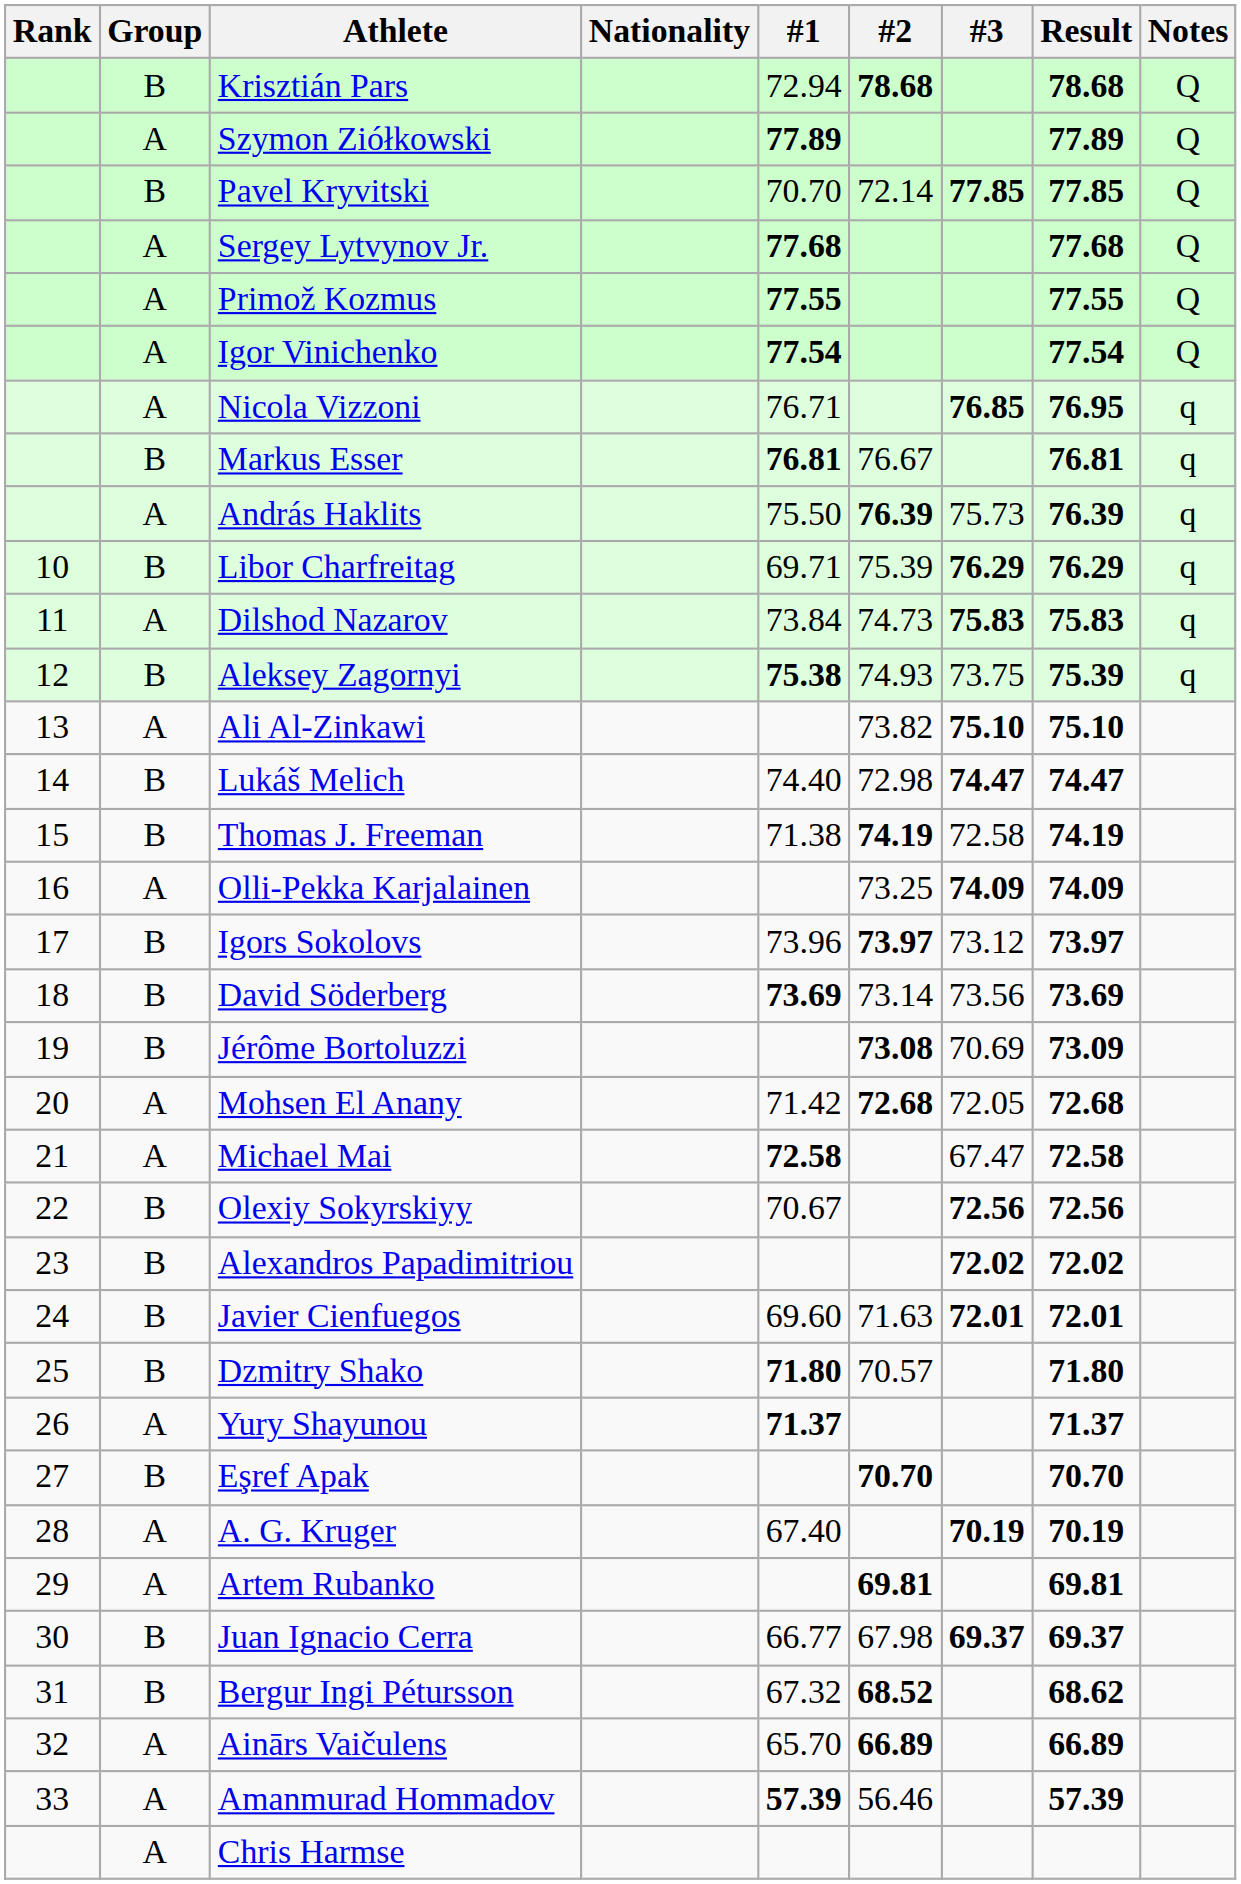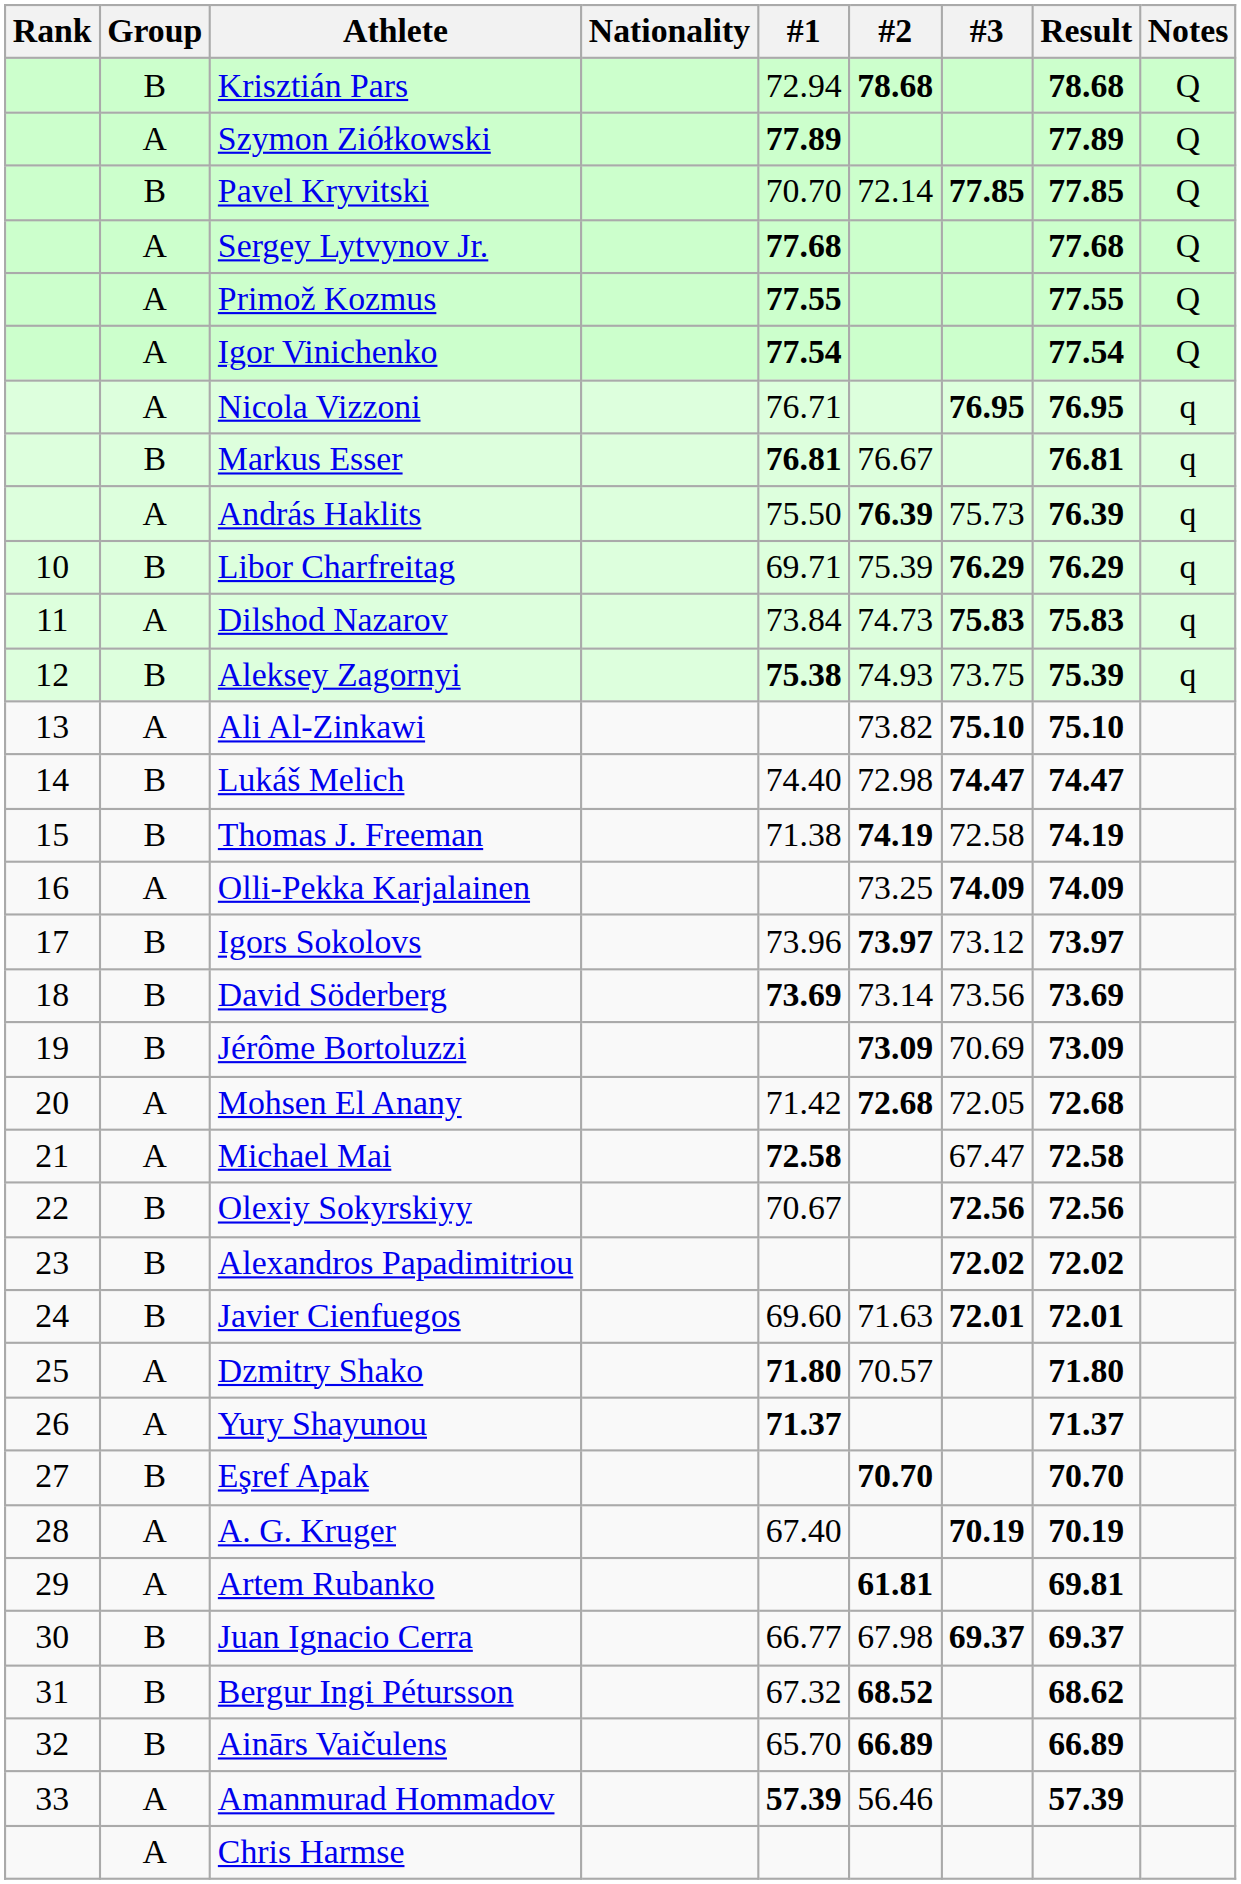 <table class="wikitable sortable" style="text-align:center">
 <tr>
 <th>Rank</th>
 <th>Group</th>
 <th>Athlete</th>
 <th>Nationality</th>
 <th>#1</th>
 <th>#2</th>
 <th>#3</th>
 <th>Result</th>
 <th>Notes</th>
 </tr>
 <tr bgcolor=ccffcc>
 <td></td>
 <td>B</td>
 <td align=left><a href='#'>Krisztián Pars</a></td>
 <td align=left></td>
 <td>72.94</td>
 <td><strong>78.68</strong></td>
 <td></td>
 <td><strong>78.68</strong></td>
 <td>Q</td>
 </tr>
 <tr bgcolor=ccffcc>
 <td></td>
 <td>A</td>
 <td align=left><a href='#'>Szymon Ziółkowski</a></td>
 <td align=left></td>
 <td><strong>77.89</strong></td>
 <td></td>
 <td></td>
 <td><strong>77.89</strong></td>
 <td>Q</td>
 </tr>
 <tr bgcolor=ccffcc>
 <td></td>
 <td>B</td>
 <td align=left><a href='#'>Pavel Kryvitski</a></td>
 <td align=left></td>
 <td>70.70</td>
 <td>72.14</td>
 <td><strong>77.85</strong></td>
 <td><strong>77.85</strong></td>
 <td>Q</td>
 </tr>
 <tr bgcolor=ccffcc>
 <td></td>
 <td>A</td>
 <td align=left><a href='#'>Sergey Lytvynov Jr.</a></td>
 <td align=left></td>
 <td><strong>77.68</strong></td>
 <td></td>
 <td></td>
 <td><strong>77.68</strong></td>
 <td>Q</td>
 </tr>
 <tr bgcolor=ccffcc>
 <td></td>
 <td>A</td>
 <td align=left><a href='#'>Primož Kozmus</a></td>
 <td align=left></td>
 <td><strong>77.55</strong></td>
 <td></td>
 <td></td>
 <td><strong>77.55</strong></td>
 <td>Q</td>
 </tr>
 <tr bgcolor=ccffcc>
 <td></td>
 <td>A</td>
 <td align=left><a href='#'>Igor Vinichenko</a></td>
 <td align=left></td>
 <td><strong>77.54</strong></td>
 <td></td>
 <td></td>
 <td><strong>77.54</strong></td>
 <td>Q</td>
 </tr>
 <tr bgcolor=ddffdd>
 <td></td>
 <td>A</td>
 <td align=left><a href='#'>Nicola Vizzoni</a></td>
 <td align=left></td>
 <td>76.71</td>
 <td></td>
-<td><strong>76.85</strong></td>
+<td><strong>76.95</strong></td>
 <td><strong>76.95</strong></td>
 <td>q</td>
 </tr>
 <tr bgcolor=ddffdd>
 <td></td>
 <td>B</td>
 <td align=left><a href='#'>Markus Esser</a></td>
 <td align=left></td>
 <td><strong>76.81</strong></td>
 <td>76.67</td>
 <td></td>
 <td><strong>76.81</strong></td>
 <td>q</td>
 </tr>
 <tr bgcolor=ddffdd>
 <td></td>
 <td>A</td>
 <td align=left><a href='#'>András Haklits</a></td>
 <td align=left></td>
 <td>75.50</td>
 <td><strong>76.39</strong></td>
 <td>75.73</td>
 <td><strong>76.39</strong></td>
 <td>q</td>
 </tr>
 <tr bgcolor=ddffdd>
 <td>10</td>
 <td>B</td>
 <td align=left><a href='#'>Libor Charfreitag</a></td>
 <td align=left></td>
 <td>69.71</td>
 <td>75.39</td>
 <td><strong>76.29</strong></td>
 <td><strong>76.29</strong></td>
 <td>q</td>
 </tr>
 <tr bgcolor=ddffdd>
 <td>11</td>
 <td>A</td>
 <td align=left><a href='#'>Dilshod Nazarov</a></td>
 <td align=left></td>
 <td>73.84</td>
 <td>74.73</td>
 <td><strong>75.83</strong></td>
 <td><strong>75.83</strong></td>
 <td>q</td>
 </tr>
 <tr bgcolor=ddffdd>
 <td>12</td>
 <td>B</td>
 <td align=left><a href='#'>Aleksey Zagornyi</a></td>
 <td align=left></td>
 <td><strong>75.38</strong></td>
 <td>74.93</td>
 <td>73.75</td>
 <td><strong>75.39</strong></td>
 <td>q</td>
 </tr>
 <tr>
 <td>13</td>
 <td>A</td>
 <td align=left><a href='#'>Ali Al-Zinkawi</a></td>
 <td align=left></td>
 <td></td>
 <td>73.82</td>
 <td><strong>75.10</strong></td>
 <td><strong>75.10</strong></td>
 <td></td>
 </tr>
 <tr>
 <td>14</td>
 <td>B</td>
 <td align=left><a href='#'>Lukáš Melich</a></td>
 <td align=left></td>
 <td>74.40</td>
 <td>72.98</td>
 <td><strong>74.47</strong></td>
 <td><strong>74.47</strong></td>
 <td></td>
 </tr>
 <tr>
 <td>15</td>
 <td>B</td>
 <td align=left><a href='#'>Thomas J. Freeman</a></td>
 <td align=left></td>
 <td>71.38</td>
 <td><strong>74.19</strong></td>
 <td>72.58</td>
 <td><strong>74.19</strong></td>
 <td></td>
 </tr>
 <tr>
 <td>16</td>
 <td>A</td>
 <td align=left><a href='#'>Olli-Pekka Karjalainen</a></td>
 <td align=left></td>
 <td></td>
 <td>73.25</td>
 <td><strong>74.09</strong></td>
 <td><strong>74.09</strong></td>
 <td></td>
 </tr>
 <tr>
 <td>17</td>
 <td>B</td>
 <td align=left><a href='#'>Igors Sokolovs</a></td>
 <td align=left></td>
 <td>73.96</td>
 <td><strong>73.97</strong></td>
 <td>73.12</td>
 <td><strong>73.97</strong></td>
 <td></td>
 </tr>
 <tr>
 <td>18</td>
 <td>B</td>
 <td align=left><a href='#'>David Söderberg</a></td>
 <td align=left></td>
 <td><strong>73.69</strong></td>
 <td>73.14</td>
 <td>73.56</td>
 <td><strong>73.69</strong></td>
 <td></td>
 </tr>
 <tr>
 <td>19</td>
 <td>B</td>
 <td align=left><a href='#'>Jérôme Bortoluzzi</a></td>
 <td align=left></td>
 <td></td>
-<td><strong>73.08</strong></td>
+<td><strong>73.09</strong></td>
 <td>70.69</td>
 <td><strong>73.09</strong></td>
 <td></td>
 </tr>
 <tr>
 <td>20</td>
 <td>A</td>
 <td align=left><a href='#'>Mohsen El Anany</a></td>
 <td align=left></td>
 <td>71.42</td>
 <td><strong>72.68</strong></td>
 <td>72.05</td>
 <td><strong>72.68</strong></td>
 <td></td>
 </tr>
 <tr>
 <td>21</td>
 <td>A</td>
 <td align=left><a href='#'>Michael Mai</a></td>
 <td align=left></td>
 <td><strong>72.58</strong></td>
 <td></td>
 <td>67.47</td>
 <td><strong>72.58</strong></td>
 <td></td>
 </tr>
 <tr>
 <td>22</td>
 <td>B</td>
 <td align=left><a href='#'>Olexiy Sokyrskiyy</a></td>
 <td align=left></td>
 <td>70.67</td>
 <td></td>
 <td><strong>72.56</strong></td>
 <td><strong>72.56</strong></td>
 <td></td>
 </tr>
 <tr>
 <td>23</td>
 <td>B</td>
 <td align=left><a href='#'>Alexandros Papadimitriou</a></td>
 <td align=left></td>
 <td></td>
 <td></td>
 <td><strong>72.02</strong></td>
 <td><strong>72.02</strong></td>
 <td></td>
 </tr>
 <tr>
 <td>24</td>
 <td>B</td>
 <td align=left><a href='#'>Javier Cienfuegos</a></td>
 <td align=left></td>
 <td>69.60</td>
 <td>71.63</td>
 <td><strong>72.01</strong></td>
 <td><strong>72.01</strong></td>
 <td></td>
 </tr>
 <tr>
 <td>25</td>
-<td>B</td>
+<td>A</td>
 <td align=left><a href='#'>Dzmitry Shako</a></td>
 <td align=left></td>
 <td><strong>71.80</strong></td>
 <td>70.57</td>
 <td></td>
 <td><strong>71.80</strong></td>
 <td></td>
 </tr>
 <tr>
 <td>26</td>
 <td>A</td>
 <td align=left><a href='#'>Yury Shayunou</a></td>
 <td align=left></td>
 <td><strong>71.37</strong></td>
 <td></td>
 <td></td>
 <td><strong>71.37</strong></td>
 <td></td>
 </tr>
 <tr>
 <td>27</td>
 <td>B</td>
 <td align=left><a href='#'>Eşref Apak</a></td>
 <td align=left></td>
 <td></td>
 <td><strong>70.70</strong></td>
 <td></td>
 <td><strong>70.70</strong></td>
 <td></td>
 </tr>
 <tr>
 <td>28</td>
 <td>A</td>
 <td align=left><a href='#'>A. G. Kruger</a></td>
 <td align=left></td>
 <td>67.40</td>
 <td></td>
 <td><strong>70.19</strong></td>
 <td><strong>70.19</strong></td>
 <td></td>
 </tr>
 <tr>
 <td>29</td>
 <td>A</td>
 <td align=left><a href='#'>Artem Rubanko</a></td>
 <td align=left></td>
 <td></td>
-<td><strong>69.81</strong></td>
+<td><strong>61.81</strong></td>
 <td></td>
 <td><strong>69.81</strong></td>
 <td></td>
 </tr>
 <tr>
 <td>30</td>
 <td>B</td>
 <td align=left><a href='#'>Juan Ignacio Cerra</a></td>
 <td align=left></td>
 <td>66.77</td>
 <td>67.98</td>
 <td><strong>69.37</strong></td>
 <td><strong>69.37</strong></td>
 <td></td>
 </tr>
 <tr>
 <td>31</td>
 <td>B</td>
 <td align=left><a href='#'>Bergur Ingi Pétursson</a></td>
 <td align=left></td>
 <td>67.32</td>
 <td><strong>68.52</strong></td>
 <td></td>
 <td><strong>68.62</strong></td>
 <td></td>
 </tr>
 <tr>
 <td>32</td>
-<td>A</td>
+<td>B</td>
 <td align=left><a href='#'>Ainārs Vaičulens</a></td>
 <td align=left></td>
 <td>65.70</td>
 <td><strong>66.89</strong></td>
 <td></td>
 <td><strong>66.89</strong></td>
 <td></td>
 </tr>
 <tr>
 <td>33</td>
 <td>A</td>
 <td align=left><a href='#'>Amanmurad Hommadov</a></td>
 <td align=left></td>
 <td><strong>57.39</strong></td>
 <td>56.46</td>
 <td></td>
 <td><strong>57.39</strong></td>
 <td></td>
 </tr>
 <tr>
 <td></td>
 <td>A</td>
 <td align=left><a href='#'>Chris Harmse</a></td>
 <td align=left></td>
 <td></td>
 <td></td>
 <td></td>
 <td><strong></strong></td>
 <td></td>
 </tr>
 </table>
